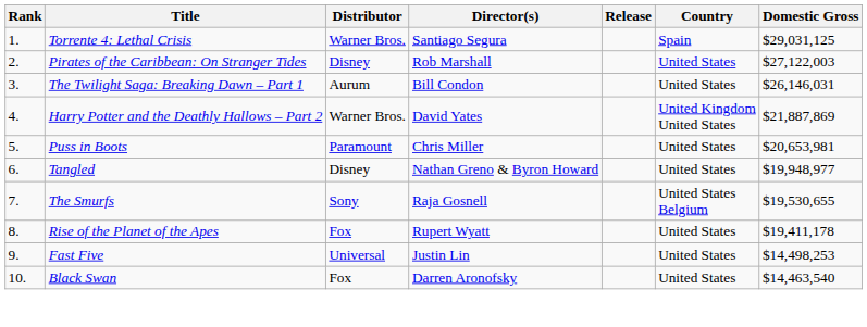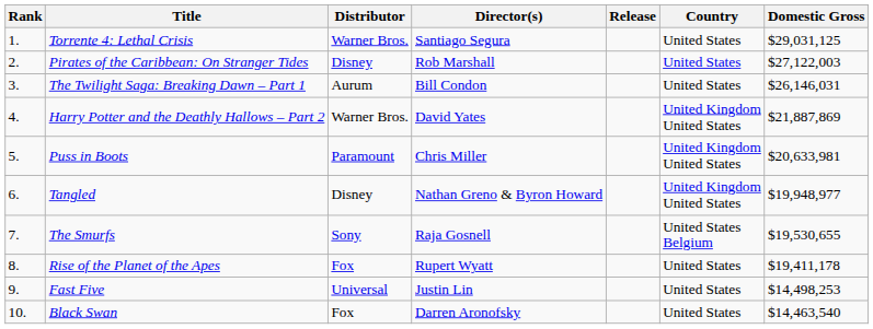 <table class="wikitable sortable" style="margin:auto; margin:auto;">
 <tr>
 <th>Rank</th>
 <th>Title</th>
 <th>Distributor</th>
 <th>Director(s)</th>
 <th>Release</th>
 <th>Country</th>
 <th>Domestic Gross</th>
 </tr>
 <tr>
 <td>1.</td>
 <td><em><a href='#'>Torrente 4: Lethal Crisis</a></em></td>
 <td><a href='#'>Warner Bros.</a></td>
 <td><a href='#'>Santiago Segura</a></td>
 <td></td>
-<td><a href='#'>Spain</a></td>
+<td>United States</td>
 <td>$29,031,125</td>
 </tr>
 <tr>
 <td>2.</td>
 <td><em><a href='#'>Pirates of the Caribbean: On Stranger Tides</a></em></td>
 <td><a href='#'>Disney</a></td>
 <td><a href='#'>Rob Marshall</a></td>
 <td></td>
 <td><a href='#'>United States</a></td>
 <td>$27,122,003</td>
 </tr>
 <tr>
 <td>3.</td>
 <td><em><a href='#'>The Twilight Saga: Breaking Dawn – Part 1</a></em></td>
 <td>Aurum</td>
 <td><a href='#'>Bill Condon</a></td>
 <td></td>
 <td>United States</td>
 <td>$26,146,031</td>
 </tr>
 <tr>
 <td>4.</td>
 <td><em><a href='#'>Harry Potter and the Deathly Hallows – Part 2</a></em></td>
 <td>Warner Bros.</td>
 <td><a href='#'>David Yates</a></td>
 <td></td>
 <td><a href='#'>United Kingdom</a><br>United States</td>
 <td>$21,887,869</td>
 </tr>
 <tr>
 <td>5.</td>
 <td><em><a href='#'>Puss in Boots</a></em></td>
 <td><a href='#'>Paramount</a></td>
 <td><a href='#'>Chris Miller</a></td>
 <td></td>
-<td>United States</td>
-<td>$20,653,981</td>
+<td><a href='#'>United Kingdom</a><br>United States</td>
+<td>$20,633,981</td>
 </tr>
 <tr>
 <td>6.</td>
 <td><em><a href='#'>Tangled</a></em></td>
 <td>Disney</td>
 <td><a href='#'>Nathan Greno</a> & <a href='#'>Byron Howard</a></td>
 <td></td>
-<td>United States</td>
+<td><a href='#'>United Kingdom</a><br>United States</td>
 <td>$19,948,977</td>
 </tr>
 <tr>
 <td>7.</td>
 <td><em><a href='#'>The Smurfs</a></em></td>
 <td><a href='#'>Sony</a></td>
 <td><a href='#'>Raja Gosnell</a></td>
 <td></td>
 <td>United States<br><a href='#'>Belgium</a></td>
 <td>$19,530,655</td>
 </tr>
 <tr>
 <td>8.</td>
 <td><em><a href='#'>Rise of the Planet of the Apes</a></em></td>
 <td><a href='#'>Fox</a></td>
 <td><a href='#'>Rupert Wyatt</a></td>
 <td></td>
 <td>United States</td>
 <td>$19,411,178</td>
 </tr>
 <tr>
 <td>9.</td>
 <td><em><a href='#'>Fast Five</a></em></td>
 <td><a href='#'>Universal</a></td>
 <td><a href='#'>Justin Lin</a></td>
 <td></td>
 <td>United States</td>
 <td>$14,498,253</td>
 </tr>
 <tr>
 <td>10.</td>
 <td><em><a href='#'>Black Swan</a></em></td>
 <td>Fox</td>
 <td><a href='#'>Darren Aronofsky</a></td>
 <td></td>
 <td>United States</td>
 <td>$14,463,540</td>
 </tr>
 </table>
